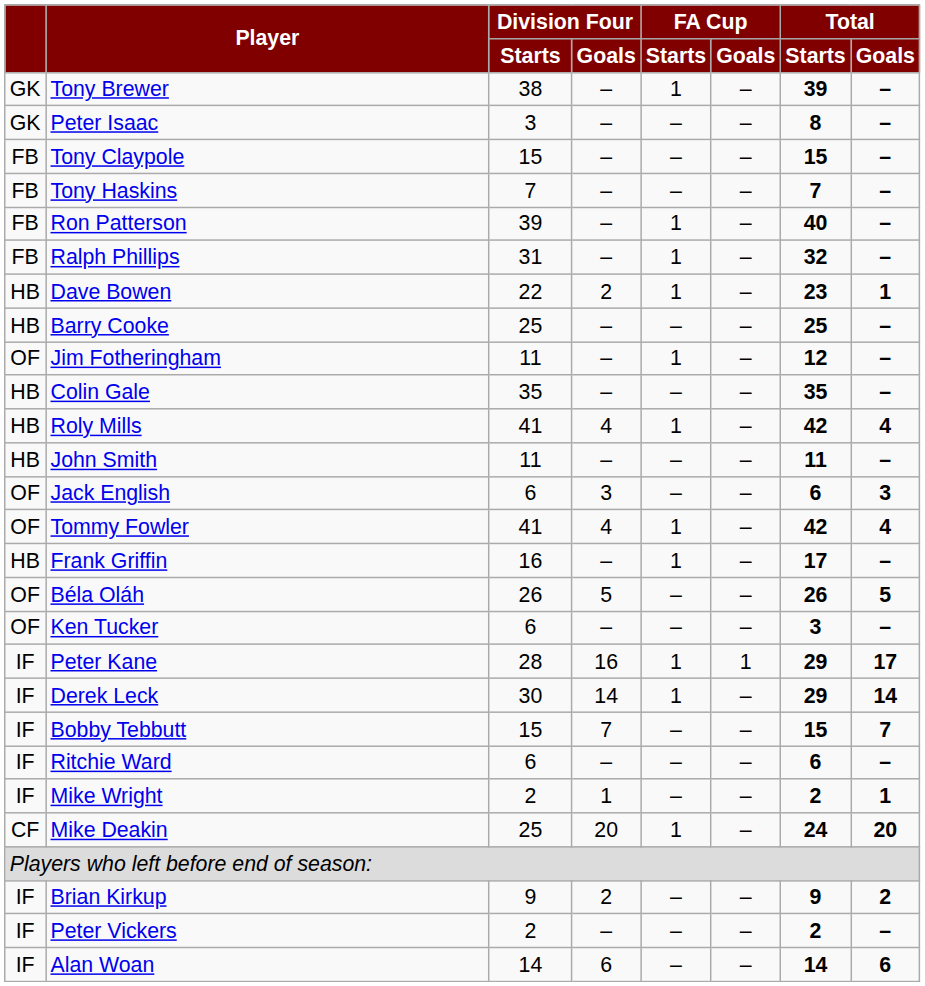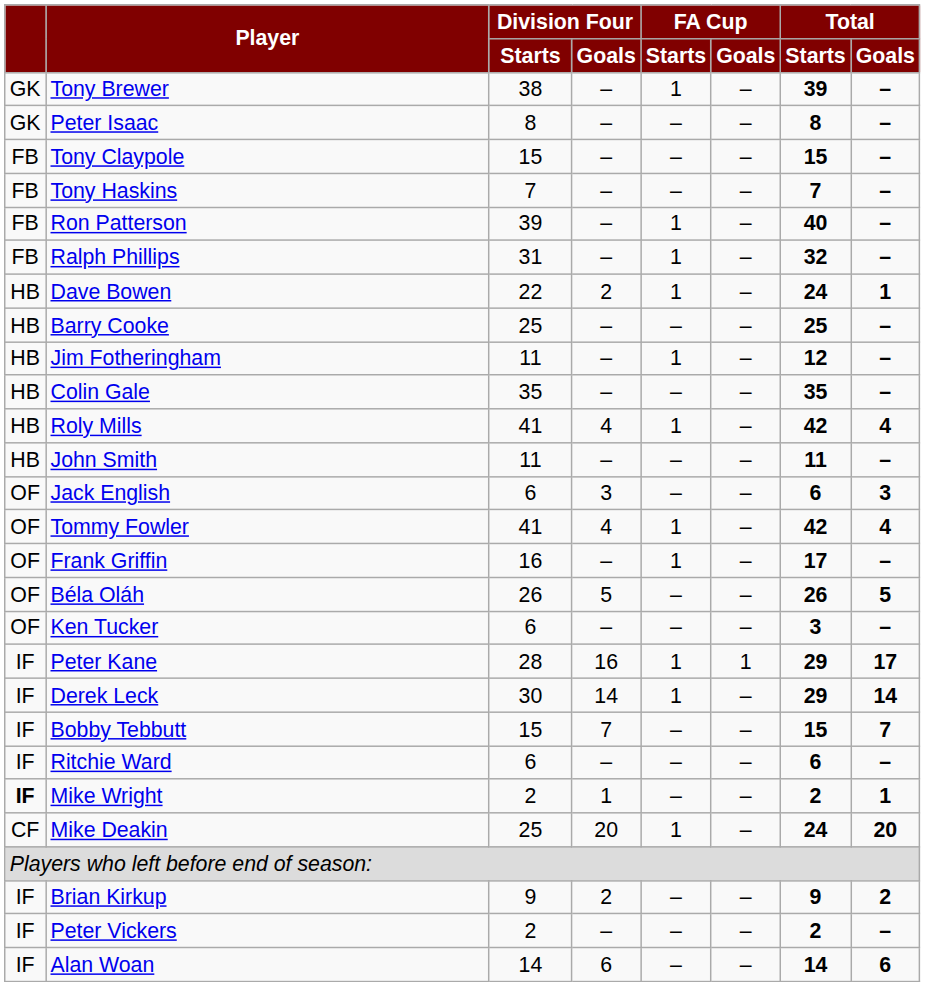 <table class="wikitable"  style="text-align:center; font-size:90%; width:49%;">
 <tr>
 <th rowspan="2" style="background:maroon; color:white;  width: 4%"></th>
 <th rowspan="2" style="background:maroon; color:white; ">Player</th>
 <th colspan="2" style="background:maroon; color:white; ">Division Four</th>
 <th colspan="2" style="background:maroon; color:white; ">FA Cup</th>
 <th colspan="2" style="background:maroon; color:white; ">Total</th>
 </tr>
 <tr>
 <th style="background:maroon; color:white;  width: 9%;">Starts</th>
 <th style="background:maroon; color:white;  width: 6%;">Goals</th>
 <th style="background:maroon; color:white;  width: 4%;">Starts</th>
 <th style="background:maroon; color:white;  width: 4%;">Goals</th>
 <th style="background:maroon; color:white;  width: 4%;">Starts</th>
 <th style="background:maroon; color:white;  width: 4%;">Goals</th>
 </tr>
 <tr>
 <td>GK</td>
 <td style="text-align:left;"><a href='#'>Tony Brewer</a></td>
 <td>38</td>
 <td>–</td>
 <td>1</td>
 <td>–</td>
 <td><strong>39</strong></td>
 <td><strong>–</strong></td>
 </tr>
 <tr>
 <td>GK</td>
 <td style="text-align:left;"><a href='#'>Peter Isaac</a></td>
-<td>3</td>
+<td>8</td>
 <td>–</td>
 <td>–</td>
 <td>–</td>
 <td><strong>8</strong></td>
 <td><strong>–</strong></td>
 </tr>
 <tr>
 <td>FB</td>
 <td style="text-align:left;"><a href='#'>Tony Claypole</a></td>
 <td>15</td>
 <td>–</td>
 <td>–</td>
 <td>–</td>
 <td><strong>15</strong></td>
 <td><strong>–</strong></td>
 </tr>
 <tr>
 <td>FB</td>
 <td style="text-align:left;"><a href='#'>Tony Haskins</a></td>
 <td>7</td>
 <td>–</td>
 <td>–</td>
 <td>–</td>
 <td><strong>7</strong></td>
 <td><strong>–</strong></td>
 </tr>
 <tr>
 <td>FB</td>
 <td style="text-align:left;"><a href='#'>Ron Patterson</a></td>
 <td>39</td>
 <td>–</td>
 <td>1</td>
 <td>–</td>
 <td><strong>40</strong></td>
 <td><strong>–</strong></td>
 </tr>
 <tr>
 <td>FB</td>
 <td style="text-align:left;"><a href='#'>Ralph Phillips</a></td>
 <td>31</td>
 <td>–</td>
 <td>1</td>
 <td>–</td>
 <td><strong>32</strong></td>
 <td><strong>–</strong></td>
 </tr>
 <tr>
 <td>HB</td>
 <td style="text-align:left;"><a href='#'>Dave Bowen</a></td>
 <td>22</td>
 <td>2</td>
 <td>1</td>
 <td>–</td>
-<td><strong>23</strong></td>
+<td><strong>24</strong></td>
 <td><strong>1</strong></td>
 </tr>
 <tr>
 <td>HB</td>
 <td style="text-align:left;"><a href='#'>Barry Cooke</a></td>
 <td>25</td>
 <td>–</td>
 <td>–</td>
 <td>–</td>
 <td><strong>25</strong></td>
 <td><strong>–</strong></td>
 </tr>
 <tr>
-<td>OF</td>
+<td>HB</td>
 <td style="text-align:left;"><a href='#'>Jim Fotheringham</a></td>
 <td>11</td>
 <td>–</td>
 <td>1</td>
 <td>–</td>
 <td><strong>12</strong></td>
 <td><strong>–</strong></td>
 </tr>
 <tr>
 <td>HB</td>
 <td style="text-align:left;"><a href='#'>Colin Gale</a></td>
 <td>35</td>
 <td>–</td>
 <td>–</td>
 <td>–</td>
 <td><strong>35</strong></td>
 <td><strong>–</strong></td>
 </tr>
 <tr>
 <td>HB</td>
 <td style="text-align:left;"><a href='#'>Roly Mills</a></td>
 <td>41</td>
 <td>4</td>
 <td>1</td>
 <td>–</td>
 <td><strong>42</strong></td>
 <td><strong>4</strong></td>
 </tr>
 <tr>
 <td>HB</td>
 <td style="text-align:left;"><a href='#'>John Smith</a></td>
 <td>11</td>
 <td>–</td>
 <td>–</td>
 <td>–</td>
 <td><strong>11</strong></td>
 <td><strong>–</strong></td>
 </tr>
 <tr>
 <td>OF</td>
 <td style="text-align:left;"><a href='#'>Jack English</a></td>
 <td>6</td>
 <td>3</td>
 <td>–</td>
 <td>–</td>
 <td><strong>6</strong></td>
 <td><strong>3</strong></td>
 </tr>
 <tr>
 <td>OF</td>
 <td style="text-align:left;"><a href='#'>Tommy Fowler</a></td>
 <td>41</td>
 <td>4</td>
 <td>1</td>
 <td>–</td>
 <td><strong>42</strong></td>
 <td><strong>4</strong></td>
 </tr>
 <tr>
-<td>HB</td>
+<td>OF</td>
 <td style="text-align:left;"><a href='#'>Frank Griffin</a></td>
 <td>16</td>
 <td>–</td>
 <td>1</td>
 <td>–</td>
 <td><strong>17</strong></td>
 <td><strong>–</strong></td>
 </tr>
 <tr>
 <td>OF</td>
 <td style="text-align:left;"><a href='#'>Béla Oláh</a></td>
 <td>26</td>
 <td>5</td>
 <td>–</td>
 <td>–</td>
 <td><strong>26</strong></td>
 <td><strong>5</strong></td>
 </tr>
 <tr>
 <td>OF</td>
 <td style="text-align:left;"><a href='#'>Ken Tucker</a></td>
 <td>6</td>
 <td>–</td>
 <td>–</td>
 <td>–</td>
 <td><strong>3</strong></td>
 <td><strong>–</strong></td>
 </tr>
 <tr>
 <td>IF</td>
 <td style="text-align:left;"><a href='#'>Peter Kane</a></td>
 <td>28</td>
 <td>16</td>
 <td>1</td>
 <td>1</td>
 <td><strong>29</strong></td>
 <td><strong>17</strong></td>
 </tr>
 <tr>
 <td>IF</td>
 <td style="text-align:left;"><a href='#'>Derek Leck</a></td>
 <td>30</td>
 <td>14</td>
 <td>1</td>
 <td>–</td>
 <td><strong>29</strong></td>
 <td><strong>14</strong></td>
 </tr>
 <tr>
 <td>IF</td>
 <td style="text-align:left;"><a href='#'>Bobby Tebbutt</a></td>
 <td>15</td>
 <td>7</td>
 <td>–</td>
 <td>–</td>
 <td><strong>15</strong></td>
 <td><strong>7</strong></td>
 </tr>
 <tr>
 <td>IF</td>
 <td style="text-align:left;"><a href='#'>Ritchie Ward</a></td>
 <td>6</td>
 <td>–</td>
 <td>–</td>
 <td>–</td>
 <td><strong>6</strong></td>
 <td><strong>–</strong></td>
 </tr>
 <tr>
-<td>IF</td>
+<td><strong>IF</strong></td>
 <td style="text-align:left;"><a href='#'>Mike Wright</a></td>
 <td>2</td>
 <td>1</td>
 <td>–</td>
 <td>–</td>
 <td><strong>2</strong></td>
 <td><strong>1</strong></td>
 </tr>
 <tr>
 <td>CF</td>
 <td style="text-align:left;"><a href='#'>Mike Deakin</a></td>
 <td>25</td>
 <td>20</td>
 <td>1</td>
 <td>–</td>
 <td><strong>24</strong></td>
 <td><strong>20</strong></td>
 </tr>
 <tr>
 <td colspan="20" style="background:#dcdcdc; text-align:left;"><em>Players who left before end of season:</em></td>
 </tr>
 <tr>
 <td>IF</td>
 <td style="text-align:left;"><a href='#'>Brian Kirkup</a></td>
 <td>9</td>
 <td>2</td>
 <td>–</td>
 <td>–</td>
 <td><strong>9</strong></td>
 <td><strong>2</strong></td>
 </tr>
 <tr>
 <td>IF</td>
 <td style="text-align:left;"><a href='#'>Peter Vickers</a></td>
 <td>2</td>
 <td>–</td>
 <td>–</td>
 <td>–</td>
 <td><strong>2</strong></td>
 <td><strong>–</strong></td>
 </tr>
 <tr>
 <td>IF</td>
 <td style="text-align:left;"><a href='#'>Alan Woan</a></td>
 <td>14</td>
 <td>6</td>
 <td>–</td>
 <td>–</td>
 <td><strong>14</strong></td>
 <td><strong>6</strong></td>
 </tr>
 </table>
